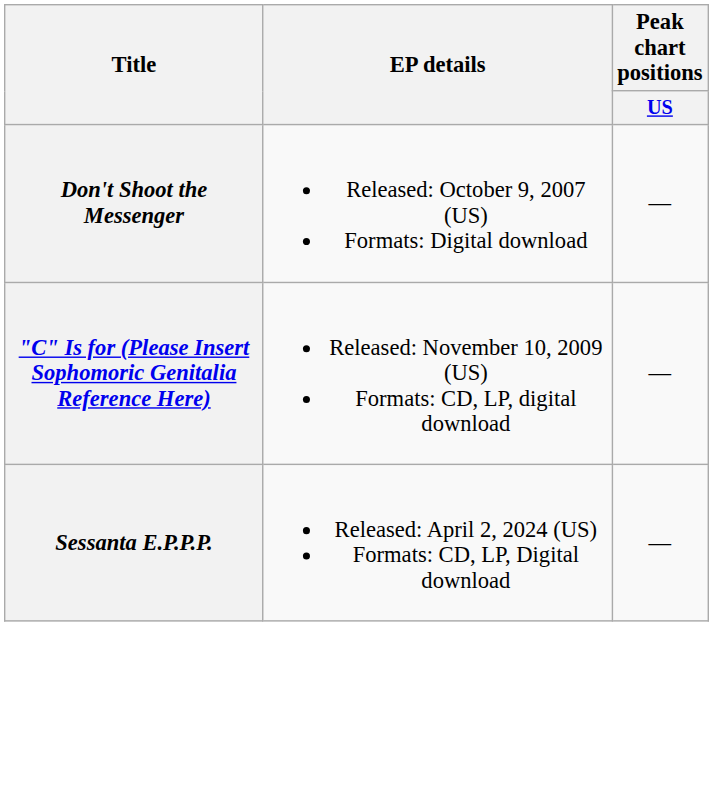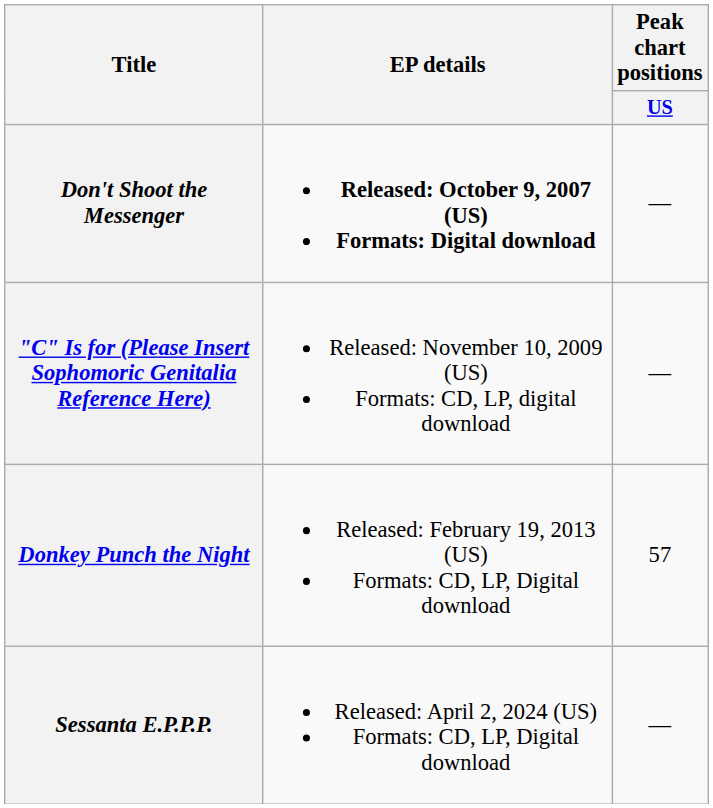 <table class="wikitable plainrowheaders" style="text-align:center;">
 <tr>
 <th scope="col" rowspan="2" style="width:11em;">Title</th>
 <th scope="col" rowspan="2" style="width:15em;">EP details</th>
 <th scope="col" colspan="1">Peak chart positions</th>
 </tr>
 <tr>
 <th scope="col" style="width:3em;font-size:90%;"><a href='#'>US</a><br></th>
 </tr>
 <tr>
 <th scope="row"><em>Don't Shoot the Messenger</em></th>
-<td><br><ul><li>Released: October 9, 2007 <span>(US)</span></li><li>Formats: Digital download</li></ul></td>
+<td><strong><br><ul><li>Released: October 9, 2007 <span>(US)</span></li><li>Formats: Digital download</li></ul></strong></td>
 <td>—</td>
 </tr>
 <tr>
 <th scope="row"><em><a href='#'>"C" Is for (Please Insert Sophomoric Genitalia Reference Here)</a></em></th>
 <td><br><ul><li>Released: November 10, 2009 <span>(US)</span></li><li>Formats: CD, LP, digital download</li></ul></td>
 <td>—</td>
 </tr>
 <tr>
+<th scope="row"><em><a href='#'>Donkey Punch the Night</a></em></th>
+<td><br><ul><li>Released: February 19, 2013 <span>(US)</span></li><li>Formats: CD, LP, Digital download</li></ul></td>
+<td>57</td>
+</tr>
+<tr>
 <th scope="row"><em>Sessanta E.P.P.P.</em></th>
 <td><br><ul><li>Released: April 2, 2024 <span>(US)</span></li><li>Formats: CD, LP, Digital download</li></ul></td>
 <td>—</td>
 </tr>
 </table>
